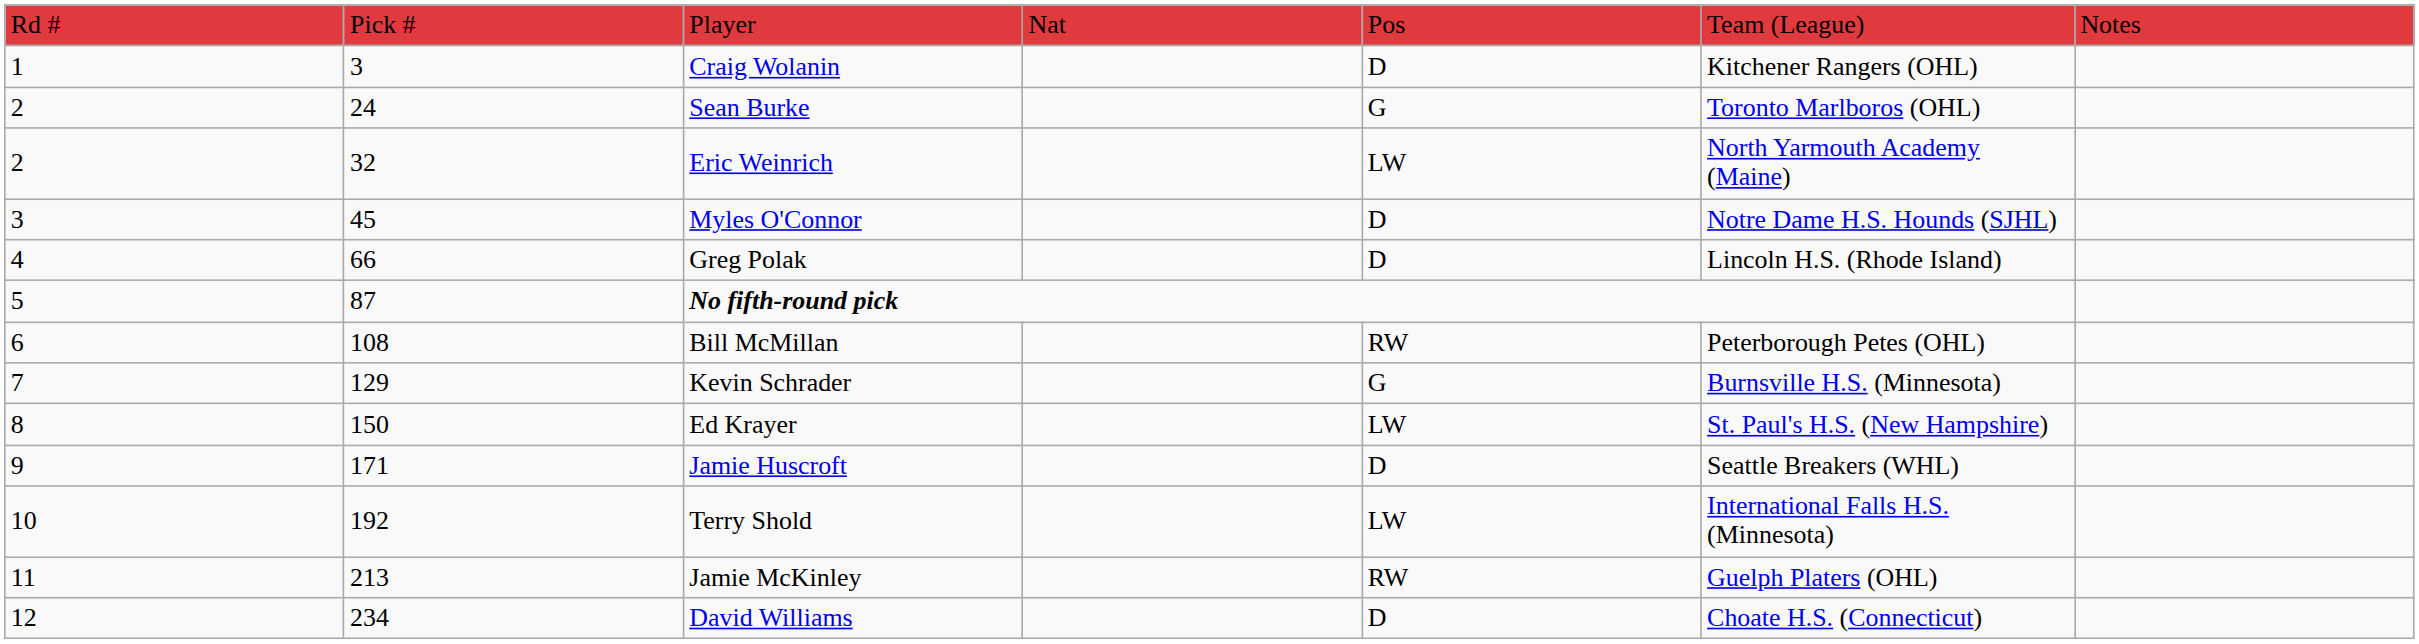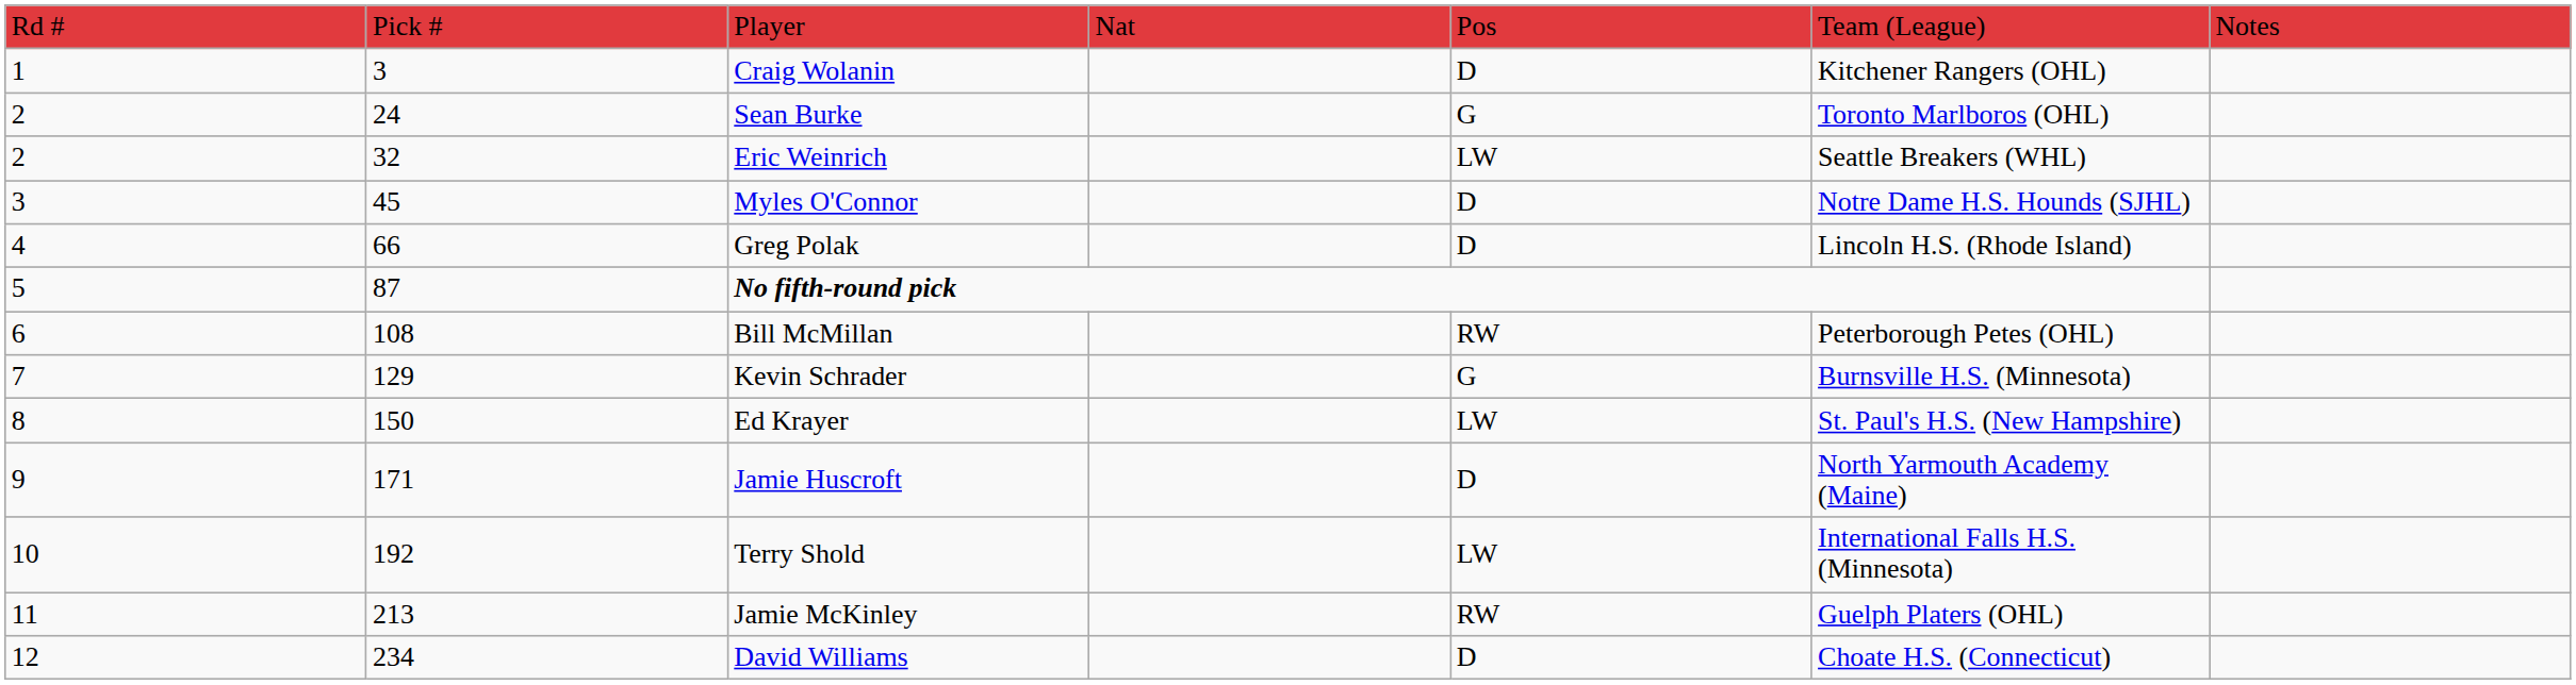 <table class="wikitable" style="width: 75%">
 <tr>
 <td width="5%"; bgcolor="#E13A3E">Rd #</td>
 <td width="5%"; bgcolor="#E13A3E">Pick #</td>
 <td width="5%"; bgcolor="#E13A3E">Player</td>
 <td width="5%"; bgcolor="#E13A3E">Nat</td>
 <td width="5%"; bgcolor="#E13A3E">Pos</td>
 <td width="5%"; bgcolor="#E13A3E">Team (League)</td>
 <td width="5%"; bgcolor="#E13A3E">Notes</td>
 </tr>
 <tr>
 <td>1</td>
 <td>3</td>
 <td><a href='#'>Craig Wolanin</a></td>
 <td></td>
 <td>D</td>
 <td>Kitchener Rangers (OHL)</td>
 <td></td>
 </tr>
 <tr>
 <td>2</td>
 <td>24</td>
 <td><a href='#'>Sean Burke</a></td>
 <td></td>
 <td>G</td>
 <td><a href='#'>Toronto Marlboros</a> (OHL)</td>
 <td></td>
 </tr>
 <tr>
 <td>2</td>
 <td>32</td>
 <td><a href='#'>Eric Weinrich</a></td>
 <td></td>
 <td>LW</td>
-<td><a href='#'>North Yarmouth Academy</a> (<a href='#'>Maine</a>)</td>
+<td>Seattle Breakers (WHL)</td>
 <td></td>
 </tr>
 <tr>
 <td>3</td>
 <td>45</td>
 <td><a href='#'>Myles O'Connor</a></td>
 <td></td>
 <td>D</td>
 <td><a href='#'>Notre Dame H.S. Hounds</a> (<a href='#'>SJHL</a>)</td>
 <td></td>
 </tr>
 <tr>
 <td>4</td>
 <td>66</td>
 <td>Greg Polak</td>
 <td></td>
 <td>D</td>
 <td>Lincoln H.S. (Rhode Island)</td>
 <td></td>
 </tr>
 <tr>
 <td>5</td>
 <td>87</td>
 <td colspan="4"><strong><em>No fifth-round pick</em></strong></td>
 <td></td>
 </tr>
 <tr>
 <td>6</td>
 <td>108</td>
 <td>Bill McMillan</td>
 <td></td>
 <td>RW</td>
 <td>Peterborough Petes (OHL)</td>
 <td></td>
 </tr>
 <tr>
 <td>7</td>
 <td>129</td>
 <td>Kevin Schrader</td>
 <td></td>
 <td>G</td>
 <td><a href='#'>Burnsville H.S.</a> (Minnesota)</td>
 <td></td>
 </tr>
 <tr>
 <td>8</td>
 <td>150</td>
 <td>Ed Krayer</td>
 <td></td>
 <td>LW</td>
 <td><a href='#'>St. Paul's H.S.</a> (<a href='#'>New Hampshire</a>)</td>
 <td></td>
 </tr>
 <tr>
 <td>9</td>
 <td>171</td>
 <td><a href='#'>Jamie Huscroft</a></td>
 <td></td>
 <td>D</td>
-<td>Seattle Breakers (WHL)</td>
+<td><a href='#'>North Yarmouth Academy</a> (<a href='#'>Maine</a>)</td>
 <td></td>
 </tr>
 <tr>
 <td>10</td>
 <td>192</td>
 <td>Terry Shold</td>
 <td></td>
 <td>LW</td>
 <td><a href='#'>International Falls H.S.</a> (Minnesota)</td>
 <td></td>
 </tr>
 <tr>
 <td>11</td>
 <td>213</td>
 <td>Jamie McKinley</td>
 <td></td>
 <td>RW</td>
 <td><a href='#'>Guelph Platers</a> (OHL)</td>
 <td></td>
 </tr>
 <tr>
 <td>12</td>
 <td>234</td>
 <td><a href='#'>David Williams</a></td>
 <td></td>
 <td>D</td>
 <td><a href='#'>Choate H.S.</a> (<a href='#'>Connecticut</a>)</td>
 <td></td>
 </tr>
 </table>
